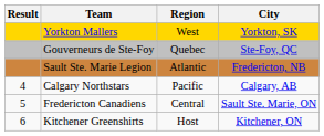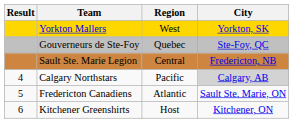 <table class="wikitable" style="text-align: center;">
 <tr>
 <th width=20>Result</th>
 <th>Team</th>
 <th width=80>Region</th>
 <th>City</th>
 </tr>
 <tr align="center" bgcolor=gold>
 <td></td>
 <td align="left"><a href='#'>Yorkton Mallers</a></td>
 <td>West</td>
 <td><a href='#'>Yorkton, SK</a></td>
 </tr>
 <tr align="center" bgcolor=silver>
 <td></td>
 <td align="left">Gouverneurs de Ste-Foy</td>
 <td>Quebec</td>
 <td><a href='#'>Ste-Foy, QC</a></td>
 </tr>
 <tr align="center" bgcolor=Peru>
 <td></td>
 <td align="left">Sault Ste. Marie Legion</td>
-<td>Atlantic</td>
+<td>Central</td>
 <td><a href='#'>Fredericton, NB</a></td>
 </tr>
 <tr>
 <td>4</td>
 <td align="left">Calgary Northstars</td>
 <td>Pacific</td>
-<td><a href='#'>Calgary, AB</a></td>
+<td style="background: lightgrey;"><a href='#'>Calgary, AB</a></td>
 </tr>
 <tr>
 <td>5</td>
 <td align="left">Fredericton Canadiens</td>
-<td>Central</td>
+<td>Atlantic</td>
 <td><a href='#'>Sault Ste. Marie, ON</a></td>
 </tr>
 <tr>
 <td>6</td>
 <td align="left">Kitchener Greenshirts</td>
 <td>Host</td>
 <td><a href='#'>Kitchener, ON</a></td>
 </tr>
 </table>
